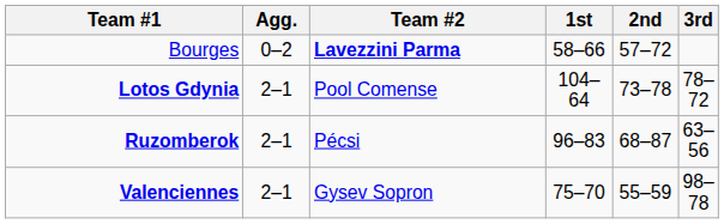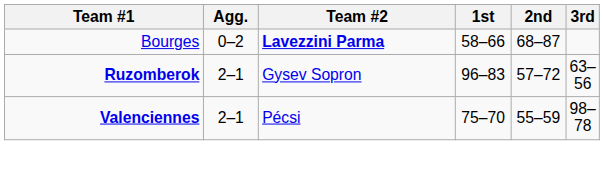 <table class=wikitable style="text-align:center">
 <tr>
 <th width=200>Team #1</th>
 <th width=50>Agg.</th>
 <th width=200>Team #2</th>
 <th width=50>1st</th>
 <th width=50>2nd</th>
 <th wifth=50>3rd</th>
 </tr>
 <tr>
 <td align=right><a href='#'>Bourges</a> </td>
 <td align=center>0–2</td>
 <td align=left> <strong><a href='#'>Lavezzini Parma</a></strong></td>
 <td align=center>58–66</td>
-<td align=center>57–72</td>
-</tr>
-<tr>
-<td align=right><strong><a href='#'>Lotos Gdynia</a></strong> </td>
-<td align=center>2–1</td>
-<td align=left> <a href='#'>Pool Comense</a></td>
-<td align=center>104–64</td>
-<td align=center>73–78</td>
-<td align=center>78–72</td>
+<td align=center>68–87</td>
 </tr>
 <tr>
 <td align=right><strong><a href='#'>Ruzomberok</a></strong> </td>
 <td align=center>2–1</td>
-<td align=left> <a href='#'>Pécsi</a></td>
+<td align=left> <a href='#'>Gysev Sopron</a></td>
 <td align=center>96–83</td>
-<td align=center>68–87</td>
+<td align=center>57–72</td>
 <td align=center>63–56</td>
 </tr>
 <tr>
 <td align=right><strong><a href='#'>Valenciennes</a></strong> </td>
 <td align=center>2–1</td>
-<td align=left> <a href='#'>Gysev Sopron</a></td>
+<td align=left> <a href='#'>Pécsi</a></td>
 <td align=center>75–70</td>
 <td align=center>55–59</td>
 <td align=center>98–78</td>
 </tr>
 </table>
